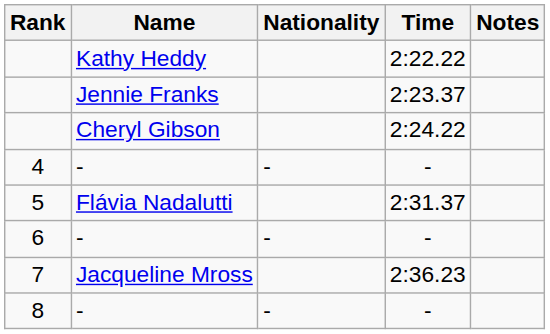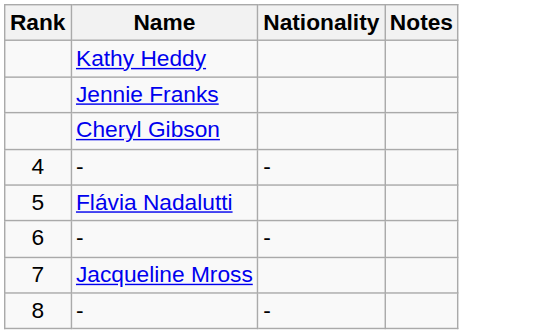 <table class="wikitable sortable" style="text-align:center">
 <tr>
 <th>Rank</th>
 <th>Name</th>
 <th>Nationality</th>
-<th>Time</th>
 <th>Notes</th>
 </tr>
 <tr>
 <td></td>
 <td align=left><a href='#'>Kathy Heddy</a></td>
 <td align=left></td>
-<td>2:22.22</td>
 <td></td>
 </tr>
 <tr>
 <td></td>
 <td align=left><a href='#'>Jennie Franks</a></td>
 <td align=left></td>
-<td>2:23.37</td>
 <td></td>
 </tr>
 <tr>
 <td></td>
 <td align=left><a href='#'>Cheryl Gibson</a></td>
 <td align=left></td>
-<td>2:24.22</td>
 <td></td>
 </tr>
 <tr>
 <td>4</td>
 <td align=left>-</td>
 <td align=left>-</td>
-<td>-</td>
 <td></td>
 </tr>
 <tr>
 <td>5</td>
 <td align=left><a href='#'>Flávia Nadalutti</a></td>
 <td align=left></td>
-<td>2:31.37</td>
 <td></td>
 </tr>
 <tr>
 <td>6</td>
 <td align=left>-</td>
 <td align=left>-</td>
-<td>-</td>
 <td></td>
 </tr>
 <tr>
 <td>7</td>
 <td align=left><a href='#'>Jacqueline Mross</a></td>
 <td align=left></td>
-<td>2:36.23</td>
 <td></td>
 </tr>
 <tr>
 <td>8</td>
 <td align=left>-</td>
 <td align=left>-</td>
-<td>-</td>
 <td></td>
 </tr>
 </table>
